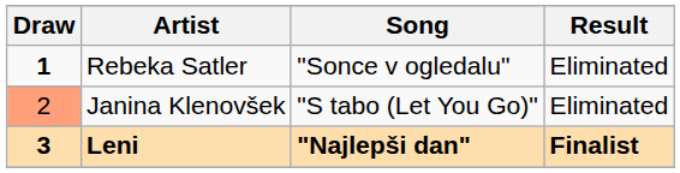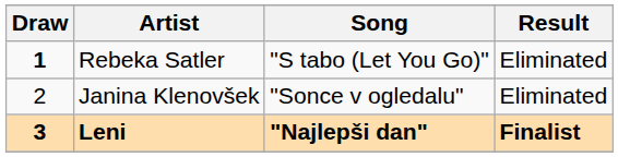 <table class="sortable wikitable" style="margin: 1em auto 1em auto">
 <tr>
 </tr>
 <tr>
 <th>Draw</th>
 <th>Artist</th>
 <th>Song</th>
 <th>Result</th>
 </tr>
 <tr>
 <td align="center"><strong>1</strong></td>
 <td>Rebeka Satler</td>
-<td>"Sonce v ogledalu"</td>
+<td>"S tabo (Let You Go)"</td>
 <td>Eliminated</td>
 </tr>
 <tr>
-<td align="center" style="background: lightsalmon;">2</td>
+<td align="center">2</td>
 <td>Janina Klenovšek</td>
-<td>"S tabo (Let You Go)"</td>
+<td>"Sonce v ogledalu"</td>
 <td>Eliminated</td>
 </tr>
 <tr bgcolor="#ffdead">
 <td align="center"><strong>3</strong></td>
 <td><strong>Leni </strong></td>
 <td><strong>"Najlepši dan"</strong></td>
 <td><strong>Finalist</strong></td>
 </tr>
 <tr>
 </tr>
 </table>
